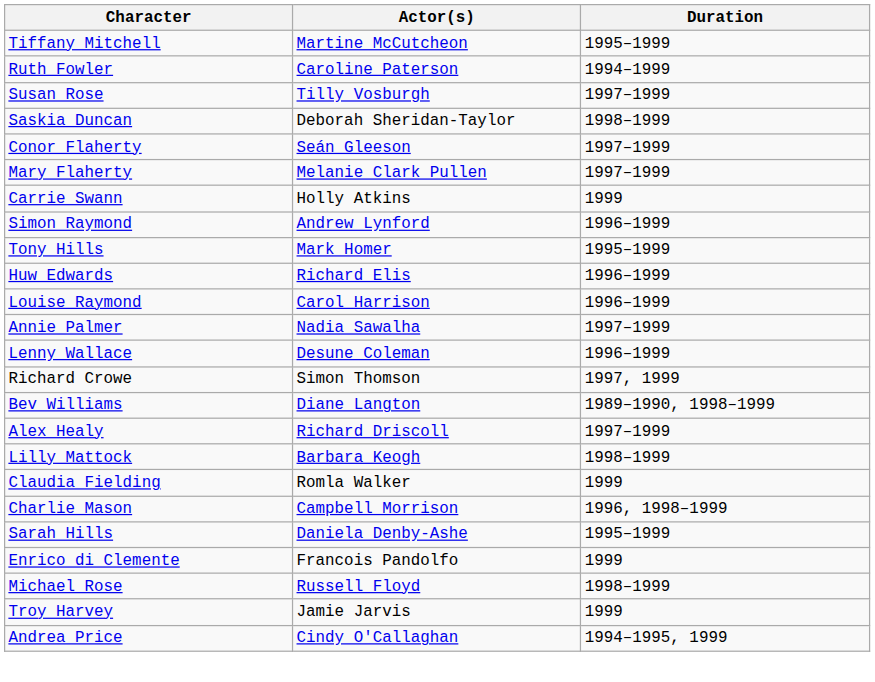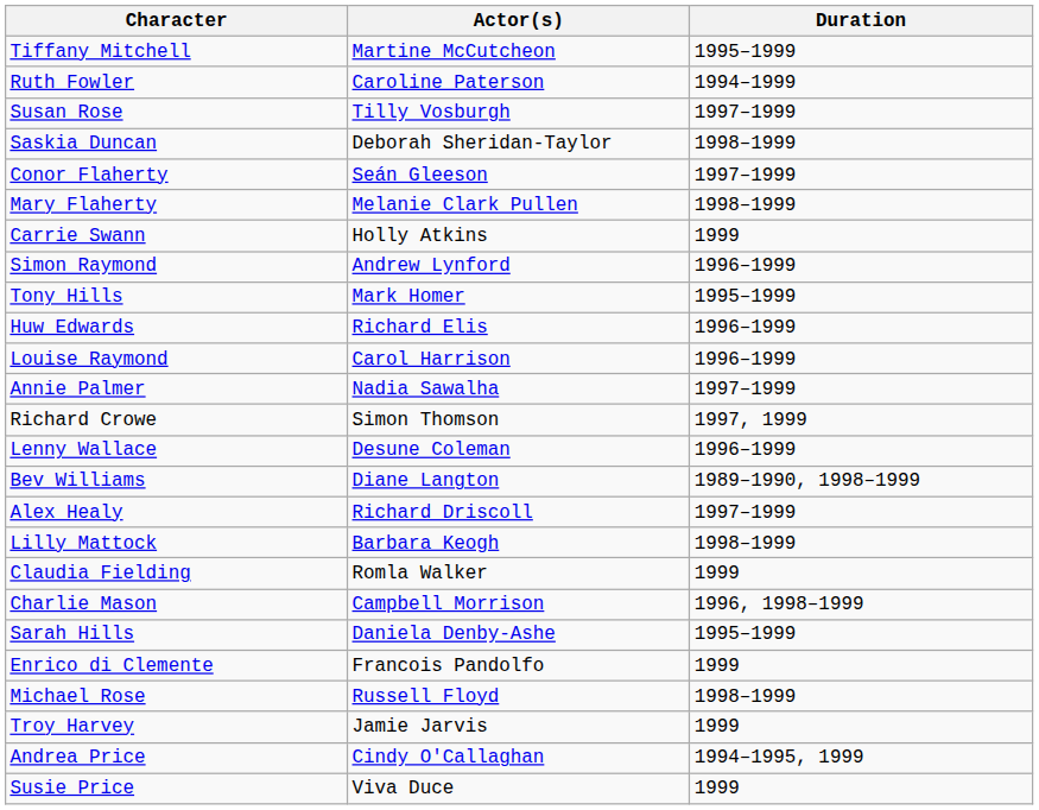 <table class="wikitable">
 <tr>
 <th scope="col" width="230">Character</th>
 <th scope="col" width="230">Actor(s)</th>
 <th scope="col" width="230">Duration</th>
 </tr>
 <tr>
 <td><a href='#'>Tiffany Mitchell</a></td>
 <td><a href='#'>Martine McCutcheon</a></td>
 <td>1995–1999</td>
 </tr>
 <tr>
 <td><a href='#'>Ruth Fowler</a></td>
 <td><a href='#'>Caroline Paterson</a></td>
 <td>1994–1999</td>
 </tr>
 <tr>
 <td><a href='#'>Susan Rose</a></td>
 <td><a href='#'>Tilly Vosburgh</a></td>
 <td>1997–1999</td>
 </tr>
 <tr>
 <td><a href='#'>Saskia Duncan</a></td>
 <td>Deborah Sheridan-Taylor</td>
 <td>1998–1999</td>
 </tr>
 <tr>
 <td><a href='#'>Conor Flaherty</a></td>
 <td><a href='#'>Seán Gleeson</a></td>
 <td>1997–1999</td>
 </tr>
 <tr>
 <td><a href='#'>Mary Flaherty</a></td>
 <td><a href='#'>Melanie Clark Pullen</a></td>
-<td>1997–1999</td>
+<td>1998–1999</td>
 </tr>
 <tr>
 <td><a href='#'>Carrie Swann</a></td>
 <td>Holly Atkins</td>
 <td>1999</td>
 </tr>
 <tr>
 <td><a href='#'>Simon Raymond</a></td>
 <td><a href='#'>Andrew Lynford</a></td>
 <td>1996–1999</td>
 </tr>
 <tr>
 <td><a href='#'>Tony Hills</a></td>
 <td><a href='#'>Mark Homer</a></td>
 <td>1995–1999</td>
 </tr>
 <tr>
 <td><a href='#'>Huw Edwards</a></td>
 <td><a href='#'>Richard Elis</a></td>
 <td>1996–1999</td>
 </tr>
 <tr>
 <td><a href='#'>Louise Raymond</a></td>
 <td><a href='#'>Carol Harrison</a></td>
 <td>1996–1999</td>
 </tr>
 <tr>
 <td><a href='#'>Annie Palmer</a></td>
 <td><a href='#'>Nadia Sawalha</a></td>
 <td>1997–1999</td>
 </tr>
 <tr>
+<td>Richard Crowe</td>
+<td>Simon Thomson</td>
+<td>1997, 1999</td>
+</tr>
+<tr>
 <td><a href='#'>Lenny Wallace</a></td>
 <td><a href='#'>Desune Coleman</a></td>
 <td>1996–1999</td>
-</tr>
-<tr>
-<td>Richard Crowe</td>
-<td>Simon Thomson</td>
-<td>1997, 1999</td>
 </tr>
 <tr>
 <td><a href='#'>Bev Williams</a></td>
 <td><a href='#'>Diane Langton</a></td>
 <td>1989–1990, 1998–1999</td>
 </tr>
 <tr>
 <td><a href='#'>Alex Healy</a></td>
 <td><a href='#'>Richard Driscoll</a></td>
 <td>1997–1999</td>
 </tr>
 <tr>
 <td><a href='#'>Lilly Mattock</a></td>
 <td><a href='#'>Barbara Keogh</a></td>
 <td>1998–1999</td>
 </tr>
 <tr>
 <td><a href='#'>Claudia Fielding</a></td>
 <td>Romla Walker</td>
 <td>1999</td>
 </tr>
 <tr>
 <td><a href='#'>Charlie Mason</a></td>
 <td><a href='#'>Campbell Morrison</a></td>
 <td>1996, 1998–1999</td>
 </tr>
 <tr>
 <td><a href='#'>Sarah Hills</a></td>
 <td><a href='#'>Daniela Denby-Ashe</a></td>
 <td>1995–1999</td>
 </tr>
 <tr>
 <td><a href='#'>Enrico di Clemente</a></td>
 <td>Francois Pandolfo</td>
 <td>1999</td>
 </tr>
 <tr>
 <td><a href='#'>Michael Rose</a></td>
 <td><a href='#'>Russell Floyd</a></td>
 <td>1998–1999</td>
 </tr>
 <tr>
 <td><a href='#'>Troy Harvey</a></td>
 <td>Jamie Jarvis</td>
 <td>1999</td>
 </tr>
 <tr>
 <td><a href='#'>Andrea Price</a></td>
 <td><a href='#'>Cindy O'Callaghan</a></td>
 <td>1994–1995, 1999</td>
 </tr>
+<tr>
+<td><a href='#'>Susie Price</a></td>
+<td>Viva Duce</td>
+<td>1999</td>
+</tr>
 </table>
